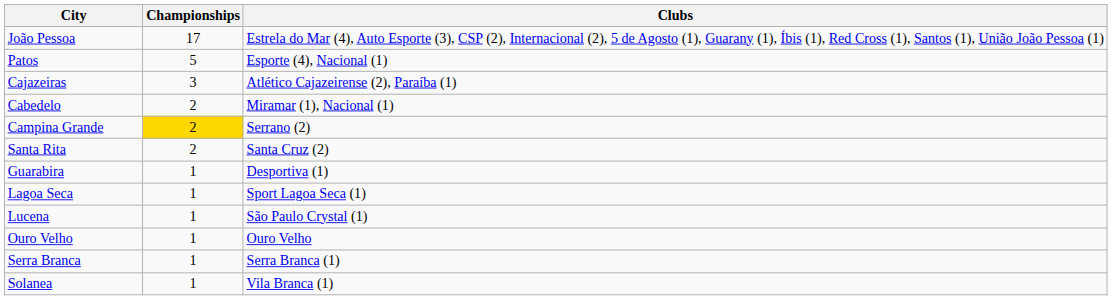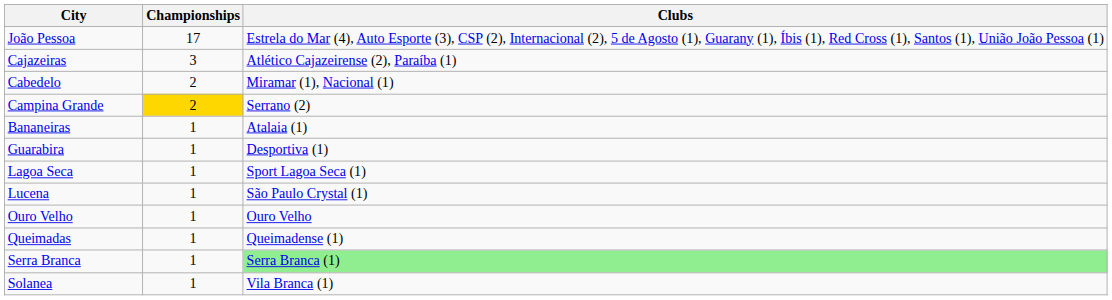 <table class="wikitable">
 <tr>
 <th style="width:150px">City</th>
 <th>Championships</th>
 <th>Clubs</th>
 </tr>
 <tr>
 <td> <a href='#'>João Pessoa</a></td>
 <td align="center">17</td>
 <td><a href='#'>Estrela do Mar</a> (4), <a href='#'>Auto Esporte</a> (3), <a href='#'>CSP</a> (2), <a href='#'>Internacional</a> (2), <a href='#'>5 de Agosto</a> (1), <a href='#'>Guarany</a> (1), <a href='#'>Íbis</a> (1), <a href='#'>Red Cross</a> (1), <a href='#'>Santos</a> (1), <a href='#'>União João Pessoa</a> (1)</td>
-</tr>
-<tr>
-<td> <a href='#'>Patos</a></td>
-<td align="center">5</td>
-<td><a href='#'>Esporte</a> (4), <a href='#'>Nacional</a> (1)</td>
 </tr>
 <tr>
 <td> <a href='#'>Cajazeiras</a></td>
 <td align="center">3</td>
 <td><a href='#'>Atlético Cajazeirense</a> (2), <a href='#'>Paraíba</a> (1)</td>
 </tr>
 <tr>
 <td> <a href='#'>Cabedelo</a></td>
 <td align="center">2</td>
 <td><a href='#'>Miramar</a> (1), <a href='#'>Nacional</a> (1)</td>
 </tr>
 <tr>
 <td> <a href='#'>Campina Grande</a></td>
 <td align="center" style="background: gold;">2</td>
 <td><a href='#'>Serrano</a> (2)</td>
 </tr>
 <tr>
-<td> <a href='#'>Santa Rita</a></td>
-<td align="center">2</td>
-<td><a href='#'>Santa Cruz</a> (2)</td>
+<td> <a href='#'>Bananeiras</a></td>
+<td align="center">1</td>
+<td><a href='#'>Atalaia</a> (1)</td>
 </tr>
 <tr>
 <td> <a href='#'>Guarabira</a></td>
 <td align="center">1</td>
 <td><a href='#'>Desportiva</a> (1)</td>
 </tr>
 <tr>
 <td> <a href='#'>Lagoa Seca</a></td>
 <td align="center">1</td>
 <td><a href='#'>Sport Lagoa Seca</a> (1)</td>
 </tr>
 <tr>
 <td> <a href='#'>Lucena</a></td>
 <td align="center">1</td>
 <td><a href='#'>São Paulo Crystal</a> (1)</td>
 </tr>
 <tr>
 <td><a href='#'>Ouro Velho</a></td>
 <td align="center">1</td>
 <td><a href='#'>Ouro Velho</a></td>
 </tr>
 <tr>
+<td> <a href='#'>Queimadas</a></td>
+<td align="center">1</td>
+<td><a href='#'>Queimadense</a> (1)</td>
+</tr>
+<tr>
 <td> <a href='#'>Serra Branca</a></td>
 <td align="center">1</td>
-<td><a href='#'>Serra Branca</a> (1)</td>
+<td style="background: lightgreen;"><a href='#'>Serra Branca</a> (1)</td>
 </tr>
 <tr>
 <td> <a href='#'>Solanea</a></td>
 <td align="center">1</td>
 <td><a href='#'>Vila Branca</a> (1)</td>
 </tr>
 </table>
